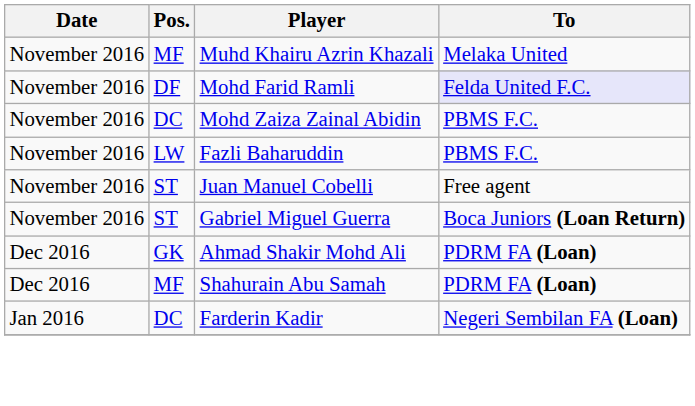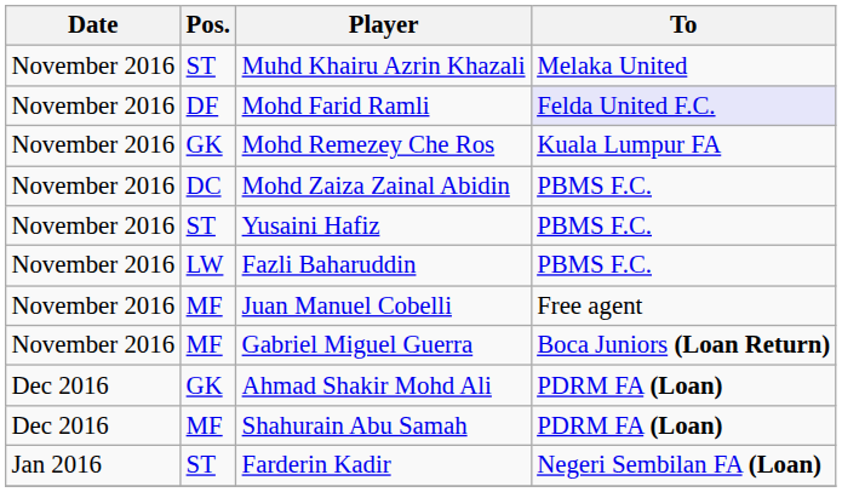 <table class="wikitable sortable">
 <tr>
 <th>Date</th>
 <th>Pos.</th>
 <th>Player</th>
 <th>To</th>
 </tr>
 <tr>
 <td>November 2016</td>
-<td><a href='#'>MF</a></td>
+<td><a href='#'>ST</a></td>
 <td> <a href='#'>Muhd Khairu Azrin Khazali</a></td>
 <td> <a href='#'>Melaka United</a></td>
 </tr>
 <tr>
 <td>November 2016</td>
 <td><a href='#'>DF</a></td>
 <td> <a href='#'>Mohd Farid Ramli</a></td>
 <td style="background: lavender;"> <a href='#'>Felda United F.C.</a></td>
 </tr>
 <tr>
 <td>November 2016</td>
+<td><a href='#'>GK</a></td>
+<td> <a href='#'>Mohd Remezey Che Ros</a></td>
+<td> <a href='#'>Kuala Lumpur FA</a></td>
+</tr>
+<tr>
+<td>November 2016</td>
 <td><a href='#'>DC</a></td>
 <td> <a href='#'>Mohd Zaiza Zainal Abidin</a></td>
+<td> <a href='#'>PBMS F.C.</a></td>
+</tr>
+<tr>
+<td>November 2016</td>
+<td><a href='#'>ST</a></td>
+<td> <a href='#'>Yusaini Hafiz</a></td>
 <td> <a href='#'>PBMS F.C.</a></td>
 </tr>
 <tr>
 <td>November 2016</td>
 <td><a href='#'>LW</a></td>
 <td> <a href='#'>Fazli Baharuddin</a></td>
 <td> <a href='#'>PBMS F.C.</a></td>
 </tr>
 <tr>
 <td>November 2016</td>
-<td><a href='#'>ST</a></td>
+<td><a href='#'>MF</a></td>
 <td> <a href='#'>Juan Manuel Cobelli</a></td>
 <td>Free agent</td>
 </tr>
 <tr>
 <td>November 2016</td>
-<td><a href='#'>ST</a></td>
+<td><a href='#'>MF</a></td>
 <td> <a href='#'>Gabriel Miguel Guerra</a></td>
 <td> <a href='#'>Boca Juniors</a> <strong>(Loan Return)</strong></td>
 </tr>
 <tr>
 <td>Dec 2016</td>
 <td><a href='#'>GK</a></td>
 <td> <a href='#'>Ahmad Shakir Mohd Ali</a></td>
 <td> <a href='#'>PDRM FA</a> <strong>(Loan)</strong></td>
 </tr>
 <tr>
 <td>Dec 2016</td>
 <td><a href='#'>MF</a></td>
 <td> <a href='#'>Shahurain Abu Samah</a></td>
 <td> <a href='#'>PDRM FA</a> <strong>(Loan)</strong></td>
 </tr>
 <tr>
 <td>Jan 2016</td>
-<td><a href='#'>DC</a></td>
+<td><a href='#'>ST</a></td>
 <td> <a href='#'>Farderin Kadir</a></td>
 <td> <a href='#'>Negeri Sembilan FA</a> <strong>(Loan)</strong></td>
 </tr>
 <tr>
 </tr>
 </table>
